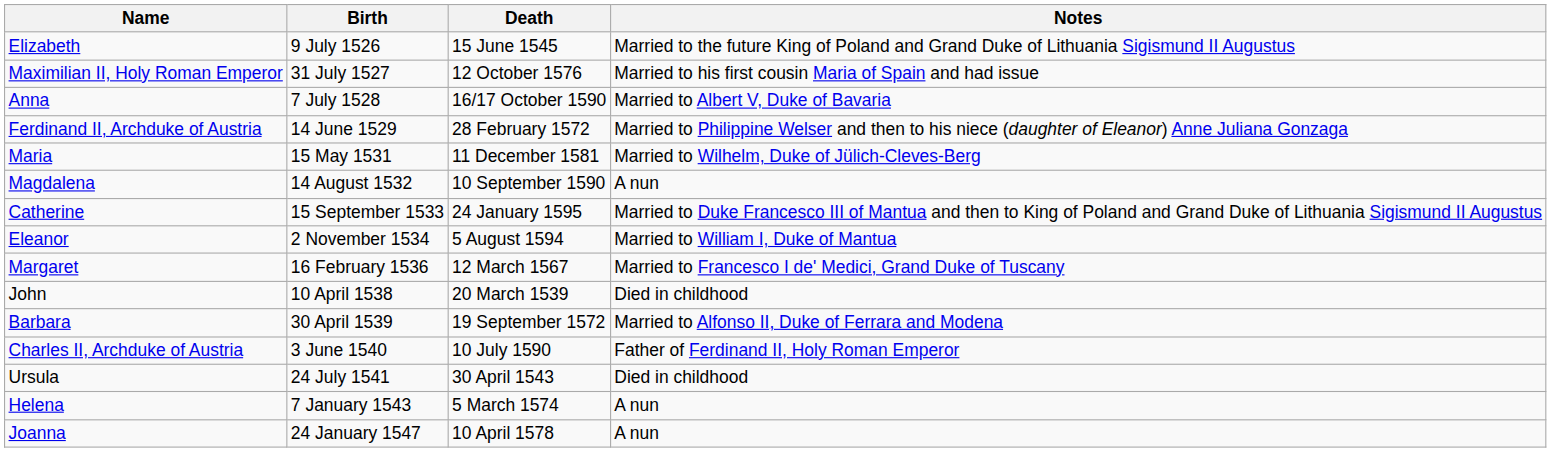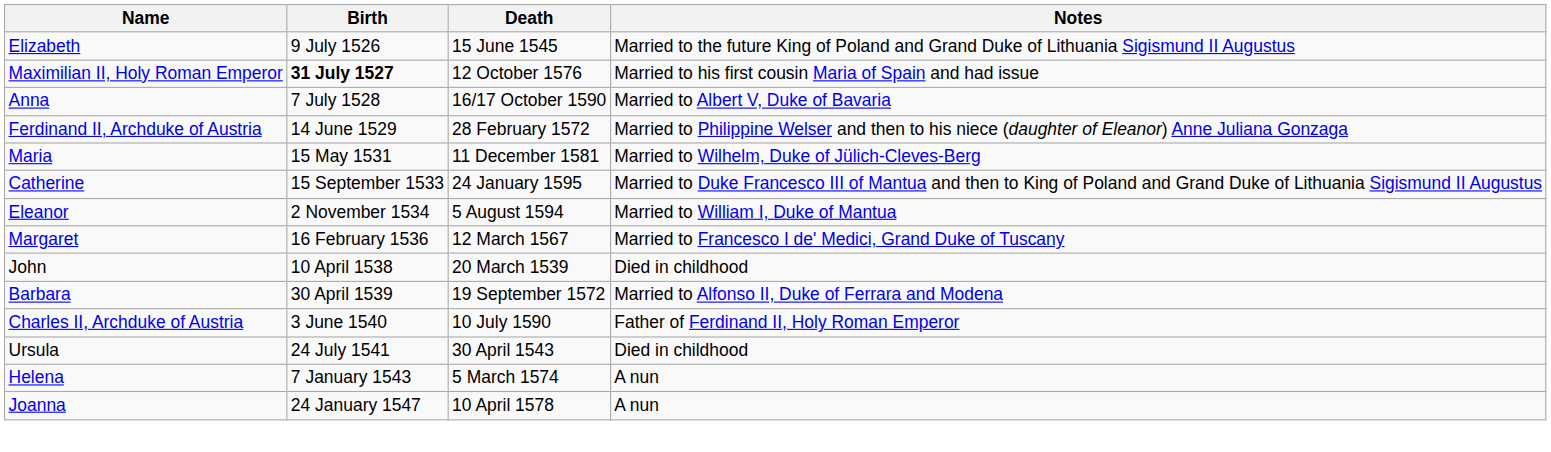 <table class="wikitable">
 <tr>
 <th>Name</th>
 <th>Birth</th>
 <th>Death</th>
 <th>Notes</th>
 </tr>
 <tr>
 <td><a href='#'>Elizabeth</a></td>
 <td>9 July 1526</td>
 <td>15 June 1545</td>
 <td>Married to the future King of Poland and Grand Duke of Lithuania <a href='#'>Sigismund II Augustus</a></td>
 </tr>
 <tr>
 <td><a href='#'>Maximilian II, Holy Roman Emperor</a></td>
-<td>31 July 1527</td>
+<td><strong>31 July 1527</strong></td>
 <td>12 October 1576</td>
 <td>Married to his first cousin <a href='#'>Maria of Spain</a> and had issue</td>
 </tr>
 <tr>
 <td><a href='#'>Anna</a></td>
 <td>7 July 1528</td>
 <td>16/17 October 1590</td>
 <td>Married to <a href='#'>Albert V, Duke of Bavaria</a></td>
 </tr>
 <tr>
 <td><a href='#'>Ferdinand II, Archduke of Austria</a></td>
 <td>14 June 1529</td>
 <td>28 February 1572</td>
 <td>Married to <a href='#'>Philippine Welser</a> and then to his niece (<em>daughter of Eleanor</em>) <a href='#'>Anne Juliana Gonzaga</a></td>
 </tr>
 <tr>
 <td><a href='#'>Maria</a></td>
 <td>15 May 1531</td>
 <td>11 December 1581</td>
 <td>Married to <a href='#'>Wilhelm, Duke of Jülich-Cleves-Berg</a></td>
-</tr>
-<tr>
-<td><a href='#'>Magdalena</a></td>
-<td>14 August 1532</td>
-<td>10 September 1590</td>
-<td>A nun</td>
 </tr>
 <tr>
 <td><a href='#'>Catherine</a></td>
 <td>15 September 1533</td>
 <td>24 January 1595</td>
 <td>Married to <a href='#'>Duke Francesco III of Mantua</a> and then to King of Poland and Grand Duke of Lithuania <a href='#'>Sigismund II Augustus</a></td>
 </tr>
 <tr>
 <td><a href='#'>Eleanor</a></td>
 <td>2 November 1534</td>
 <td>5 August 1594</td>
 <td>Married to <a href='#'>William I, Duke of Mantua</a></td>
 </tr>
 <tr>
 <td><a href='#'>Margaret</a></td>
 <td>16 February 1536</td>
 <td>12 March 1567</td>
 <td>Married to <a href='#'>Francesco I de' Medici, Grand Duke of Tuscany</a></td>
 </tr>
 <tr>
 <td>John</td>
 <td>10 April 1538</td>
 <td>20 March 1539</td>
 <td>Died in childhood</td>
 </tr>
 <tr>
 <td><a href='#'>Barbara</a></td>
 <td>30 April 1539</td>
 <td>19 September 1572</td>
 <td>Married to <a href='#'>Alfonso II, Duke of Ferrara and Modena</a></td>
 </tr>
 <tr>
 <td><a href='#'>Charles II, Archduke of Austria</a></td>
 <td>3 June 1540</td>
 <td>10 July 1590</td>
 <td>Father of <a href='#'>Ferdinand II, Holy Roman Emperor</a></td>
 </tr>
 <tr>
 <td>Ursula</td>
 <td>24 July 1541</td>
 <td>30 April 1543</td>
 <td>Died in childhood</td>
 </tr>
 <tr>
 <td><a href='#'>Helena</a></td>
 <td>7 January 1543</td>
 <td>5 March 1574</td>
 <td>A nun</td>
 </tr>
 <tr>
 <td><a href='#'>Joanna</a></td>
 <td>24 January 1547</td>
 <td>10 April 1578</td>
 <td>A nun</td>
 </tr>
 </table>
